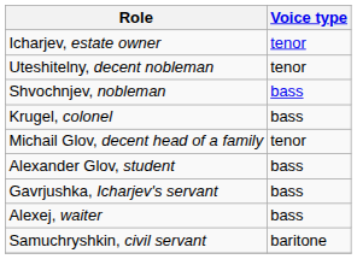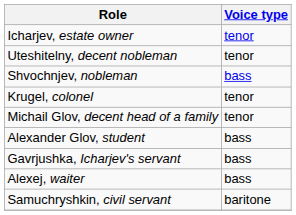 <table class="wikitable">
 <tr>
 <th>Role</th>
 <th><a href='#'>Voice type</a></th>
 </tr>
 <tr>
 <td>Icharjev, <em>estate owner</em></td>
 <td><a href='#'>tenor</a></td>
 </tr>
 <tr>
 <td>Uteshitelny, <em>decent nobleman</em></td>
 <td>tenor</td>
 </tr>
 <tr>
 <td>Shvochnjev, <em>nobleman</em></td>
 <td><a href='#'>bass</a></td>
 </tr>
 <tr>
 <td>Krugel, <em>colonel</em></td>
-<td>bass</td>
+<td>tenor</td>
 </tr>
 <tr>
 <td>Michail Glov, <em>decent head of a family</em></td>
 <td>tenor</td>
 </tr>
 <tr>
 <td>Alexander Glov, <em>student</em></td>
 <td>bass</td>
 </tr>
 <tr>
 <td>Gavrjushka, <em>Icharjev's servant</em></td>
 <td>bass</td>
 </tr>
 <tr>
 <td>Alexej, <em>waiter</em></td>
 <td>bass</td>
 </tr>
 <tr>
 <td>Samuchryshkin, <em>civil servant</em></td>
 <td>baritone</td>
 </tr>
 <tr>
 </tr>
 </table>
